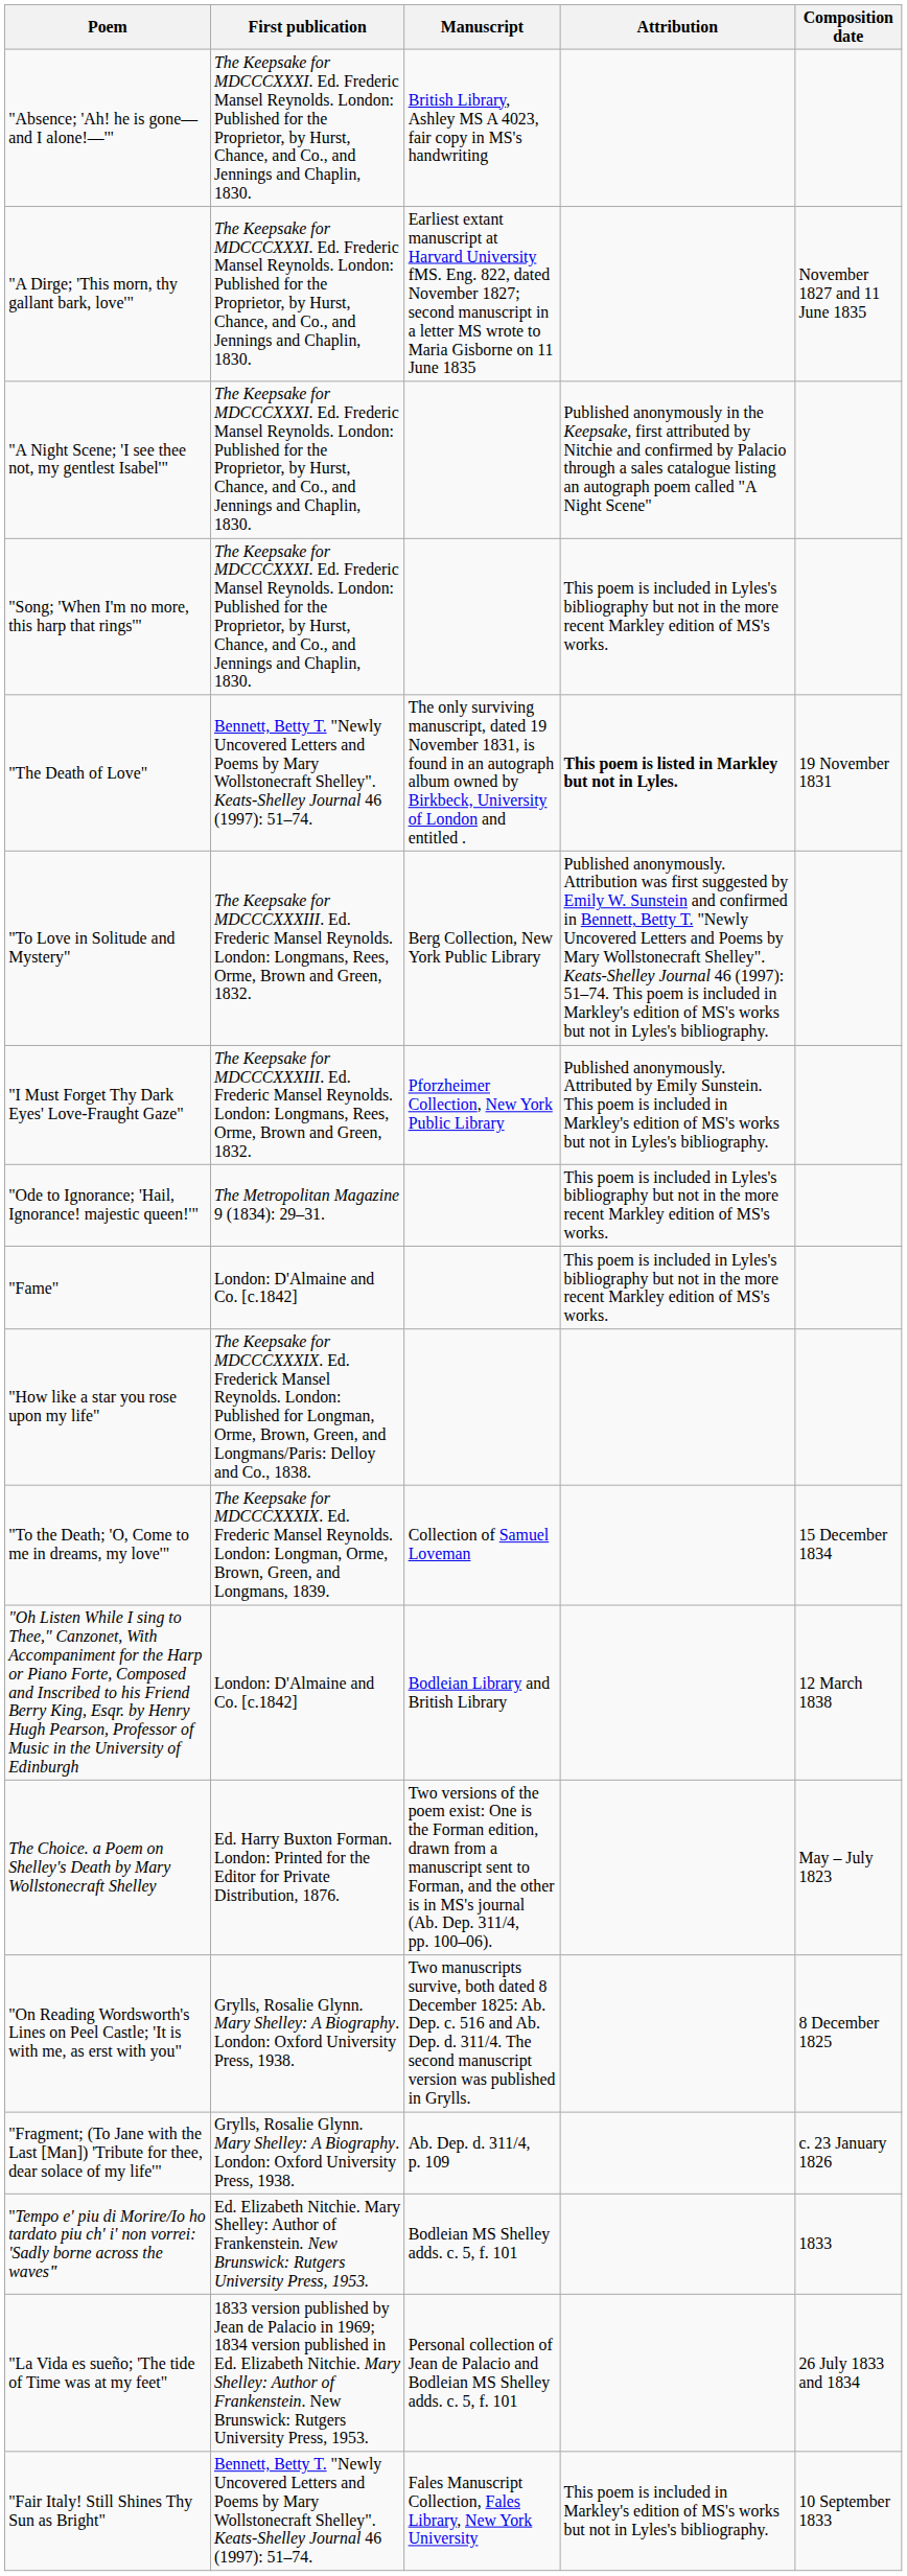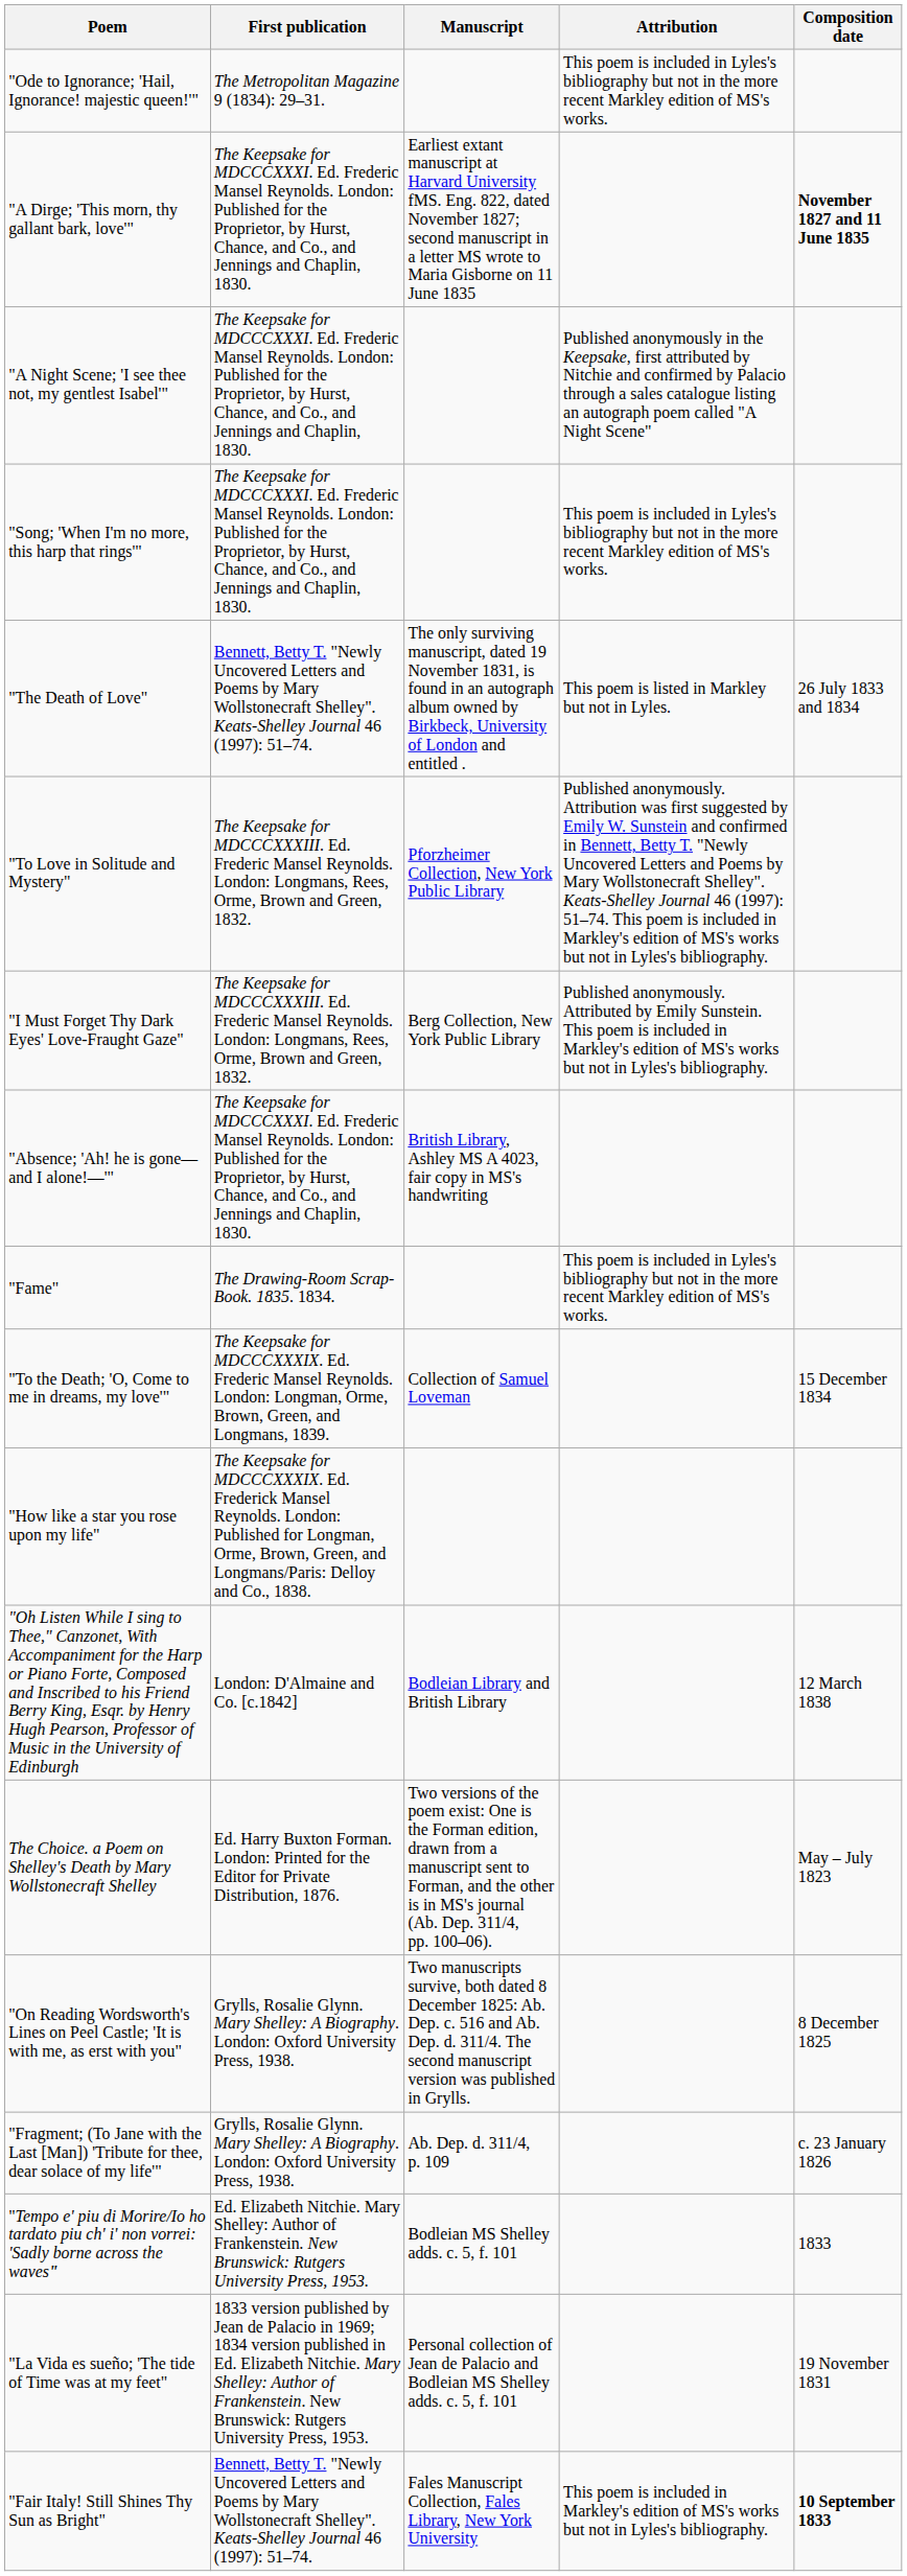 <table class="wikitable">
 <tr>
 <th>Poem</th>
 <th>First publication</th>
 <th>Manuscript</th>
 <th>Attribution</th>
 <th>Composition date</th>
 </tr>
 <tr>
-<td>"Absence; 'Ah! he is gone—and I alone!—'"</td>
-<td><em>The Keepsake for MDCCCXXXI</em>. Ed. Frederic Mansel Reynolds. London: Published for the Proprietor, by Hurst, Chance, and Co., and Jennings and Chaplin, 1830.</td>
-<td><a href='#'>British Library</a>, Ashley MS A 4023, fair copy in MS's handwriting</td>
+<td>"Ode to Ignorance; 'Hail, Ignorance! majestic queen!'"</td>
+<td><em>The Metropolitan Magazine</em> 9 (1834): 29–31.</td>
 <td></td>
+<td>This poem is included in Lyles's bibliography but not in the more recent Markley edition of MS's works.</td>
 <td></td>
 </tr>
 <tr>
 <td>"A Dirge; 'This morn, thy gallant bark, love'"</td>
 <td><em>The Keepsake for MDCCCXXXI</em>. Ed. Frederic Mansel Reynolds. London: Published for the Proprietor, by Hurst, Chance, and Co., and Jennings and Chaplin, 1830.</td>
 <td>Earliest extant manuscript at <a href='#'>Harvard University</a> fMS. Eng. 822, dated November 1827; second manuscript in a letter MS wrote to Maria Gisborne on 11 June 1835</td>
 <td></td>
-<td>November 1827 and 11 June 1835</td>
+<td><strong>November 1827 and 11 June 1835</strong></td>
 </tr>
 <tr>
 <td>"A Night Scene; 'I see thee not, my gentlest Isabel'"</td>
 <td><em>The Keepsake for MDCCCXXXI</em>. Ed. Frederic Mansel Reynolds. London: Published for the Proprietor, by Hurst, Chance, and Co., and Jennings and Chaplin, 1830.</td>
 <td></td>
 <td>Published anonymously in the <em>Keepsake</em>, first attributed by Nitchie and confirmed by Palacio through a sales catalogue listing an autograph poem called "A Night Scene"</td>
 <td></td>
 </tr>
 <tr>
 <td>"Song; 'When I'm no more, this harp that rings'"</td>
 <td><em>The Keepsake for MDCCCXXXI</em>. Ed. Frederic Mansel Reynolds. London: Published for the Proprietor, by Hurst, Chance, and Co., and Jennings and Chaplin, 1830.</td>
 <td></td>
 <td>This poem is included in Lyles's bibliography but not in the more recent Markley edition of MS's works.</td>
 <td></td>
 </tr>
 <tr>
 <td>"The Death of Love"</td>
 <td><a href='#'>Bennett, Betty T.</a> "Newly Uncovered Letters and Poems by Mary Wollstonecraft Shelley". <em>Keats-Shelley Journal</em> 46 (1997): 51–74.</td>
 <td>The only surviving manuscript, dated 19 November 1831, is found in an autograph album owned by <a href='#'>Birkbeck, University of London</a> and entitled .</td>
-<td><strong>This poem is listed in Markley but not in Lyles.</strong></td>
-<td>19 November 1831</td>
+<td>This poem is listed in Markley but not in Lyles.</td>
+<td>26 July 1833 and 1834</td>
 </tr>
 <tr>
 <td>"To Love in Solitude and Mystery"</td>
 <td><em>The Keepsake for MDCCCXXXIII</em>. Ed. Frederic Mansel Reynolds. London: Longmans, Rees, Orme, Brown and Green, 1832.</td>
-<td>Berg Collection, New York Public Library</td>
+<td><a href='#'>Pforzheimer Collection</a>, <a href='#'>New York Public Library</a></td>
 <td>Published anonymously. Attribution was first suggested by <a href='#'>Emily W. Sunstein</a> and confirmed in <a href='#'>Bennett, Betty T.</a> "Newly Uncovered Letters and Poems by Mary Wollstonecraft Shelley". <em>Keats-Shelley Journal</em> 46 (1997): 51–74. This poem is included in Markley's edition of MS's works but not in Lyles's bibliography.</td>
 <td></td>
 </tr>
 <tr>
 <td>"I Must Forget Thy Dark Eyes' Love-Fraught Gaze"</td>
 <td><em>The Keepsake for MDCCCXXXIII</em>. Ed. Frederic Mansel Reynolds. London: Longmans, Rees, Orme, Brown and Green, 1832.</td>
-<td><a href='#'>Pforzheimer Collection</a>, <a href='#'>New York Public Library</a></td>
+<td>Berg Collection, New York Public Library</td>
 <td>Published anonymously. Attributed by Emily Sunstein. This poem is included in Markley's edition of MS's works but not in Lyles's bibliography.</td>
 <td></td>
 </tr>
 <tr>
-<td>"Ode to Ignorance; 'Hail, Ignorance! majestic queen!'"</td>
-<td><em>The Metropolitan Magazine</em> 9 (1834): 29–31.</td>
+<td>"Absence; 'Ah! he is gone—and I alone!—'"</td>
+<td><em>The Keepsake for MDCCCXXXI</em>. Ed. Frederic Mansel Reynolds. London: Published for the Proprietor, by Hurst, Chance, and Co., and Jennings and Chaplin, 1830.</td>
+<td><a href='#'>British Library</a>, Ashley MS A 4023, fair copy in MS's handwriting</td>
 <td></td>
-<td>This poem is included in Lyles's bibliography but not in the more recent Markley edition of MS's works.</td>
 <td></td>
 </tr>
 <tr>
 <td>"Fame"</td>
-<td>London: D'Almaine and Co. [c.1842]</td>
+<td><em>The Drawing-Room Scrap-Book. 1835</em>. 1834.</td>
 <td></td>
 <td>This poem is included in Lyles's bibliography but not in the more recent Markley edition of MS's works.</td>
-<td></td>
-</tr>
-<tr>
-<td>"How like a star you rose upon my life"</td>
-<td><em>The Keepsake for MDCCCXXXIX</em>. Ed. Frederick Mansel Reynolds. London: Published for Longman, Orme, Brown, Green, and Longmans/Paris: Delloy and Co., 1838.</td>
-<td></td>
-<td></td>
 <td></td>
 </tr>
 <tr>
 <td>"To the Death; 'O, Come to me in dreams, my love'"</td>
 <td><em>The Keepsake for MDCCCXXXIX</em>. Ed. Frederic Mansel Reynolds. London: Longman, Orme, Brown, Green, and Longmans, 1839.</td>
 <td>Collection of <a href='#'>Samuel Loveman</a></td>
 <td></td>
 <td>15 December 1834</td>
+</tr>
+<tr>
+<td>"How like a star you rose upon my life"</td>
+<td><em>The Keepsake for MDCCCXXXIX</em>. Ed. Frederick Mansel Reynolds. London: Published for Longman, Orme, Brown, Green, and Longmans/Paris: Delloy and Co., 1838.</td>
+<td></td>
+<td></td>
+<td></td>
 </tr>
 <tr>
 <td><em>"Oh Listen While I sing to Thee," Canzonet, With Accompaniment for the Harp or Piano Forte, Composed and Inscribed to his Friend Berry King, Esqr. by Henry Hugh Pearson, Professor of Music in the University of Edinburgh</em></td>
 <td>London: D'Almaine and Co. [c.1842]</td>
 <td><a href='#'>Bodleian Library</a> and British Library</td>
 <td></td>
 <td>12 March 1838</td>
 </tr>
 <tr>
 <td><em>The Choice. a Poem on Shelley's Death by Mary Wollstonecraft Shelley</em></td>
 <td>Ed. Harry Buxton Forman. London: Printed for the Editor for Private Distribution, 1876.</td>
 <td>Two versions of the poem exist: One is the Forman edition, drawn from a manuscript sent to Forman, and the other is in MS's journal (Ab. Dep. 311/4, pp. 100–06).</td>
 <td></td>
 <td>May – July 1823</td>
 </tr>
 <tr>
 <td>"On Reading Wordsworth's Lines on Peel  Castle; 'It is with me, as erst with you"</td>
 <td>Grylls, Rosalie Glynn. <em>Mary Shelley: A Biography</em>. London: Oxford University Press, 1938.</td>
 <td>Two manuscripts survive, both dated 8 December 1825: Ab. Dep. c. 516 and Ab. Dep. d. 311/4. The second manuscript version was published in Grylls.</td>
 <td></td>
 <td>8 December 1825</td>
 </tr>
 <tr>
 <td>"Fragment; (To Jane with the Last [Man]) 'Tribute for thee, dear solace of my life'"</td>
 <td>Grylls, Rosalie Glynn. <em>Mary Shelley: A Biography</em>. London: Oxford University Press, 1938.</td>
 <td>Ab. Dep. d. 311/4, p. 109</td>
 <td></td>
 <td>c. 23 January 1826</td>
 </tr>
 <tr>
 <td>"<em>Tempo e' piu di Morire/Io ho tardato piu ch' i' non vorrei: 'Sadly borne across the waves<strong>"</td>
 <td>Ed. Elizabeth Nitchie. </em>Mary Shelley: Author of Frankenstein<em>. New Brunswick: Rutgers University Press, 1953.</td>
 <td>Bodleian MS Shelley adds. c. 5, f. 101</td>
 <td></td>
 <td>1833</td>
 </tr>
 <tr>
 <td>"</em>La Vida es sueño; 'The tide of Time was at my feet</strong>"</td>
 <td>1833 version published by Jean de Palacio in 1969; 1834 version published in Ed. Elizabeth Nitchie. <em>Mary Shelley: Author of Frankenstein</em>. New Brunswick: Rutgers University Press, 1953.</td>
 <td>Personal collection of Jean de Palacio and Bodleian MS Shelley adds. c. 5, f. 101</td>
 <td></td>
-<td>26 July 1833 and 1834</td>
+<td>19 November 1831</td>
 </tr>
 <tr>
 <td>"Fair Italy! Still Shines Thy Sun as Bright"</td>
 <td><a href='#'>Bennett, Betty T.</a> "Newly Uncovered Letters and Poems by Mary Wollstonecraft Shelley". <em>Keats-Shelley Journal</em> 46 (1997): 51–74.</td>
 <td>Fales Manuscript Collection, <a href='#'>Fales Library</a>, <a href='#'>New York University</a></td>
 <td>This poem is included in Markley's edition of MS's works but not in Lyles's bibliography.</td>
-<td>10 September 1833</td>
+<td><strong>10 September 1833</strong></td>
 </tr>
 </table>
